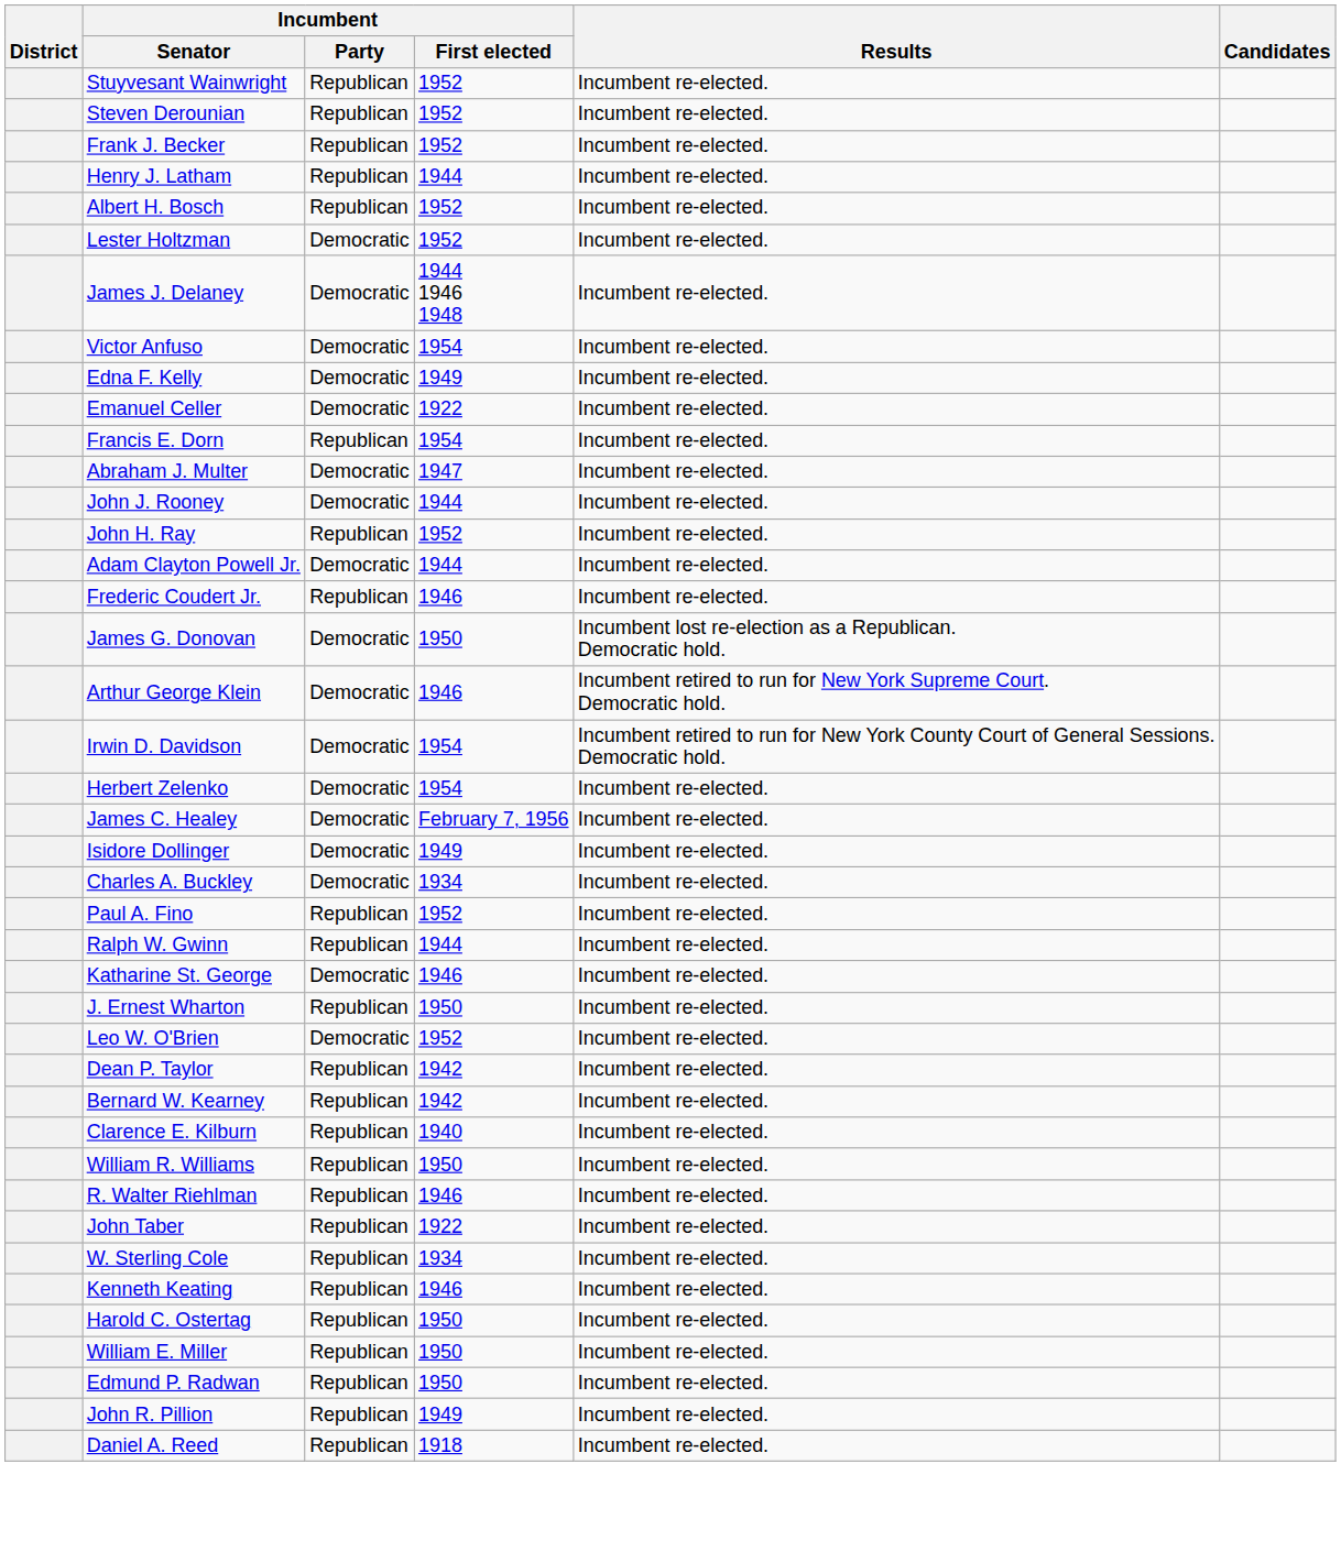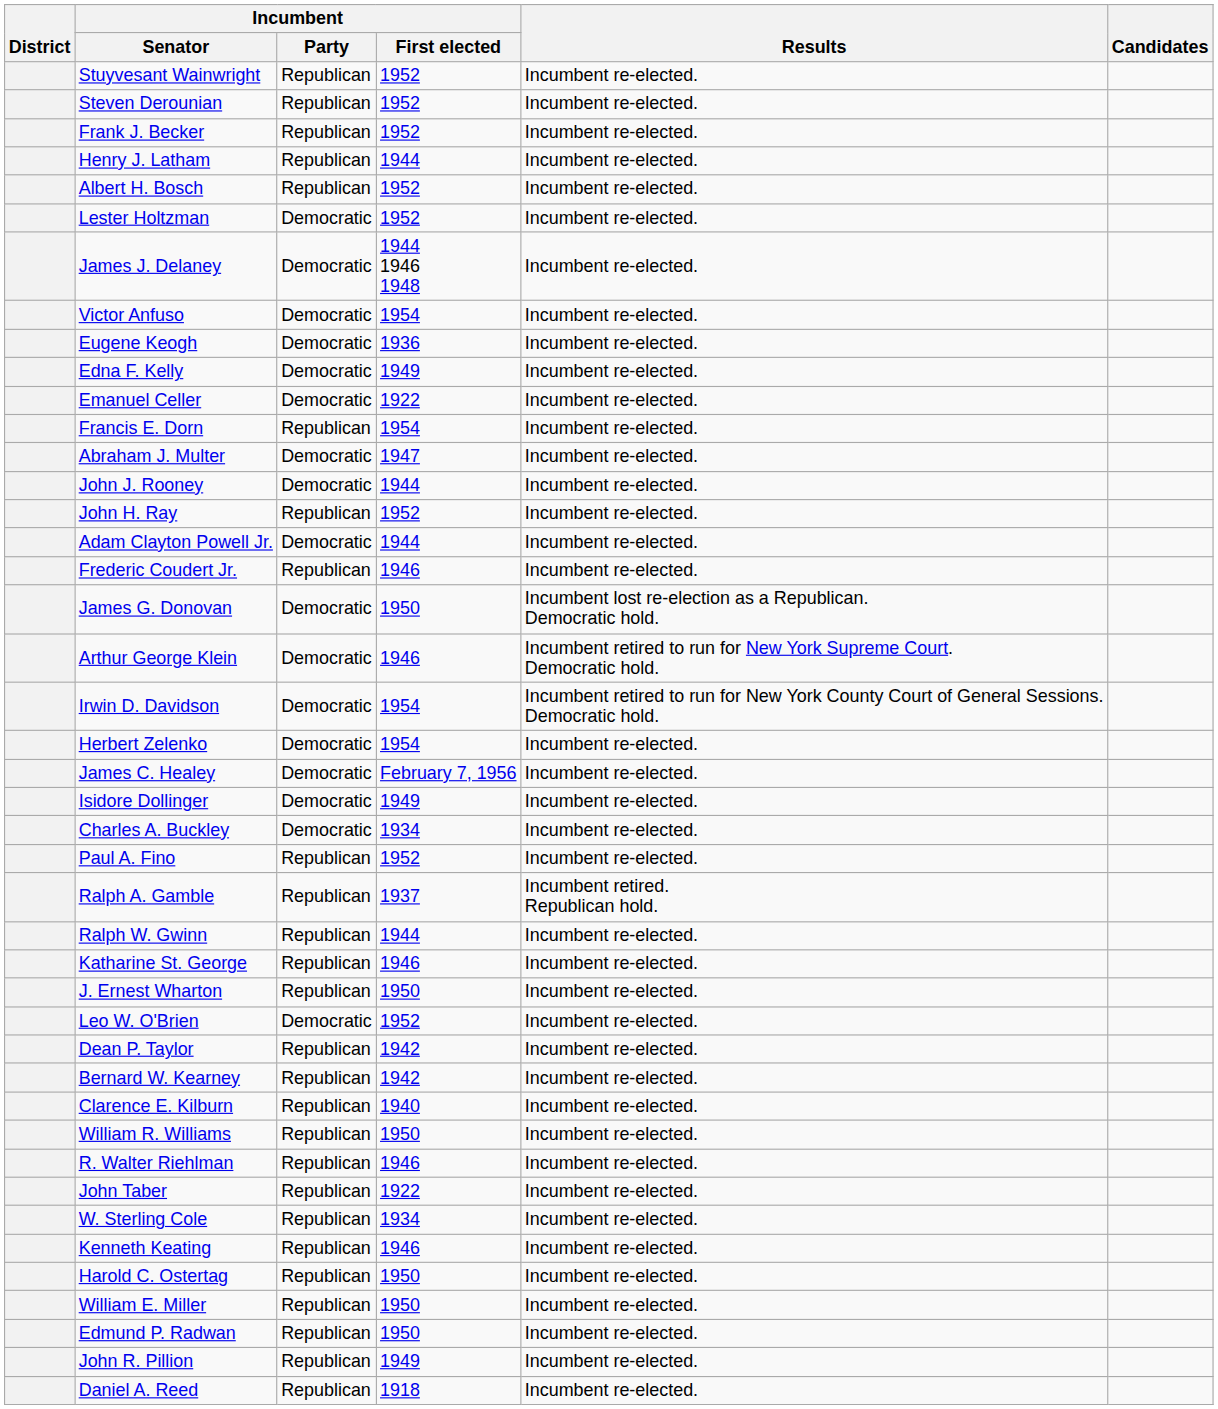 <table class=wikitable>
 <tr valign=bottom>
 <th rowspan=2>District</th>
 <th colspan=3>Incumbent</th>
 <th rowspan=2>Results</th>
 <th rowspan=2>Candidates</th>
 </tr>
 <tr>
 <th>Senator</th>
 <th>Party</th>
 <th>First elected</th>
 </tr>
 <tr>
 <th></th>
 <td><a href='#'>Stuyvesant Wainwright</a></td>
 <td>Republican</td>
 <td><a href='#'>1952</a></td>
 <td>Incumbent re-elected.</td>
 <td nowrap></td>
 </tr>
 <tr>
 <th></th>
 <td><a href='#'>Steven Derounian</a></td>
 <td>Republican</td>
 <td><a href='#'>1952</a></td>
 <td>Incumbent re-elected.</td>
 <td nowrap></td>
 </tr>
 <tr>
 <th></th>
 <td><a href='#'>Frank J. Becker</a></td>
 <td>Republican</td>
 <td><a href='#'>1952</a></td>
 <td>Incumbent re-elected.</td>
 <td nowrap></td>
 </tr>
 <tr>
 <th></th>
 <td><a href='#'>Henry J. Latham</a></td>
 <td>Republican</td>
 <td><a href='#'>1944</a></td>
 <td>Incumbent re-elected.</td>
 <td nowrap></td>
 </tr>
 <tr>
 <th></th>
 <td><a href='#'>Albert H. Bosch</a></td>
 <td>Republican</td>
 <td><a href='#'>1952</a></td>
 <td>Incumbent re-elected.</td>
 <td nowrap></td>
 </tr>
 <tr>
 <th></th>
 <td><a href='#'>Lester Holtzman</a></td>
 <td>Democratic</td>
 <td><a href='#'>1952</a></td>
 <td>Incumbent re-elected.</td>
 <td nowrap></td>
 </tr>
 <tr>
 <th></th>
 <td><a href='#'>James J. Delaney</a></td>
 <td>Democratic</td>
 <td><a href='#'>1944</a><br>1946 <br><a href='#'>1948</a></td>
 <td>Incumbent re-elected.</td>
 <td nowrap></td>
 </tr>
 <tr>
 <th></th>
 <td><a href='#'>Victor Anfuso</a></td>
 <td>Democratic</td>
 <td><a href='#'>1954</a></td>
+<td>Incumbent re-elected.</td>
+<td nowrap></td>
+</tr>
+<tr>
+<th></th>
+<td><a href='#'>Eugene Keogh</a></td>
+<td>Democratic</td>
+<td><a href='#'>1936</a></td>
 <td>Incumbent re-elected.</td>
 <td nowrap></td>
 </tr>
 <tr>
 <th></th>
 <td><a href='#'>Edna F. Kelly</a></td>
 <td>Democratic</td>
 <td><a href='#'>1949 </a></td>
 <td>Incumbent re-elected.</td>
 <td nowrap></td>
 </tr>
 <tr>
 <th></th>
 <td><a href='#'>Emanuel Celler</a></td>
 <td>Democratic</td>
 <td><a href='#'>1922</a></td>
 <td>Incumbent re-elected.</td>
 <td nowrap></td>
 </tr>
 <tr>
 <th></th>
 <td><a href='#'>Francis E. Dorn</a></td>
 <td>Republican</td>
 <td><a href='#'>1954</a></td>
 <td>Incumbent re-elected.</td>
 <td nowrap></td>
 </tr>
 <tr>
 <th></th>
 <td><a href='#'>Abraham J. Multer</a></td>
 <td>Democratic</td>
 <td><a href='#'>1947 </a></td>
 <td>Incumbent re-elected.</td>
 <td nowrap></td>
 </tr>
 <tr>
 <th></th>
 <td><a href='#'>John J. Rooney</a></td>
 <td>Democratic</td>
 <td><a href='#'>1944</a></td>
 <td>Incumbent re-elected.</td>
 <td nowrap></td>
 </tr>
 <tr>
 <th></th>
 <td><a href='#'>John H. Ray</a></td>
 <td>Republican</td>
 <td><a href='#'>1952</a></td>
 <td>Incumbent re-elected.</td>
 <td nowrap></td>
 </tr>
 <tr>
 <th></th>
 <td><a href='#'>Adam Clayton Powell Jr.</a></td>
 <td>Democratic</td>
 <td><a href='#'>1944</a></td>
 <td>Incumbent re-elected.</td>
 <td nowrap></td>
 </tr>
 <tr>
 <th></th>
 <td><a href='#'>Frederic Coudert Jr.</a></td>
 <td>Republican</td>
 <td><a href='#'>1946</a></td>
 <td>Incumbent re-elected.</td>
 <td nowrap></td>
 </tr>
 <tr>
 <th></th>
 <td><a href='#'>James G. Donovan</a></td>
 <td>Democratic</td>
 <td><a href='#'>1950</a></td>
 <td>Incumbent lost re-election as a Republican.<br>Democratic hold.</td>
 <td nowrap></td>
 </tr>
 <tr>
 <th></th>
 <td><a href='#'>Arthur George Klein</a></td>
 <td>Democratic</td>
 <td><a href='#'>1946</a></td>
 <td>Incumbent retired to run for <a href='#'>New York Supreme Court</a>.<br>Democratic hold.</td>
 <td nowrap></td>
 </tr>
 <tr>
 <th></th>
 <td><a href='#'>Irwin D. Davidson</a></td>
 <td>Democratic</td>
 <td><a href='#'>1954</a></td>
 <td>Incumbent retired to run for New York County Court of General Sessions.<br>Democratic hold.</td>
 <td nowrap></td>
 </tr>
 <tr>
 <th></th>
 <td><a href='#'>Herbert Zelenko</a></td>
 <td>Democratic</td>
 <td><a href='#'>1954</a></td>
 <td>Incumbent re-elected.</td>
 <td nowrap></td>
 </tr>
 <tr>
 <th></th>
 <td><a href='#'>James C. Healey</a></td>
 <td>Democratic</td>
 <td><a href='#'>February 7, 1956</a></td>
 <td>Incumbent re-elected.</td>
 <td nowrap></td>
 </tr>
 <tr>
 <th></th>
 <td><a href='#'>Isidore Dollinger</a></td>
 <td>Democratic</td>
 <td><a href='#'>1949</a></td>
 <td>Incumbent re-elected.</td>
 <td nowrap></td>
 </tr>
 <tr>
 <th></th>
 <td><a href='#'>Charles A. Buckley</a></td>
 <td>Democratic</td>
 <td><a href='#'>1934</a></td>
 <td>Incumbent re-elected.</td>
 <td nowrap></td>
 </tr>
 <tr>
 <th></th>
 <td><a href='#'>Paul A. Fino</a></td>
 <td>Republican</td>
 <td><a href='#'>1952</a></td>
 <td>Incumbent re-elected.</td>
 <td nowrap></td>
 </tr>
 <tr>
 <th></th>
+<td><a href='#'>Ralph A. Gamble</a></td>
+<td>Republican</td>
+<td><a href='#'>1937 </a></td>
+<td>Incumbent retired.<br>Republican hold.</td>
+<td nowrap></td>
+</tr>
+<tr>
+<th></th>
 <td><a href='#'>Ralph W. Gwinn</a></td>
 <td>Republican</td>
 <td><a href='#'>1944</a></td>
 <td>Incumbent re-elected.</td>
 <td nowrap></td>
 </tr>
 <tr>
 <th></th>
 <td><a href='#'>Katharine St. George</a></td>
-<td>Democratic</td>
+<td>Republican</td>
 <td><a href='#'>1946</a></td>
 <td>Incumbent re-elected.</td>
 <td nowrap></td>
 </tr>
 <tr>
 <th></th>
 <td><a href='#'>J. Ernest Wharton</a></td>
 <td>Republican</td>
 <td><a href='#'>1950</a></td>
 <td>Incumbent re-elected.</td>
 <td nowrap></td>
 </tr>
 <tr>
 <th></th>
 <td><a href='#'>Leo W. O'Brien</a></td>
 <td>Democratic</td>
 <td><a href='#'>1952</a></td>
 <td>Incumbent re-elected.</td>
 <td nowrap></td>
 </tr>
 <tr>
 <th></th>
 <td><a href='#'>Dean P. Taylor</a></td>
 <td>Republican</td>
 <td><a href='#'>1942</a></td>
 <td>Incumbent re-elected.</td>
 <td nowrap></td>
 </tr>
 <tr>
 <th></th>
 <td><a href='#'>Bernard W. Kearney</a></td>
 <td>Republican</td>
 <td><a href='#'>1942</a></td>
 <td>Incumbent re-elected.</td>
 <td nowrap></td>
 </tr>
 <tr>
 <th></th>
 <td><a href='#'>Clarence E. Kilburn</a></td>
 <td>Republican</td>
 <td><a href='#'>1940</a></td>
 <td>Incumbent re-elected.</td>
 <td nowrap></td>
 </tr>
 <tr>
 <th></th>
 <td><a href='#'>William R. Williams</a></td>
 <td>Republican</td>
 <td><a href='#'>1950</a></td>
 <td>Incumbent re-elected.</td>
 <td nowrap></td>
 </tr>
 <tr>
 <th></th>
 <td><a href='#'>R. Walter Riehlman</a></td>
 <td>Republican</td>
 <td><a href='#'>1946</a></td>
 <td>Incumbent re-elected.</td>
 <td nowrap></td>
 </tr>
 <tr>
 <th></th>
 <td><a href='#'>John Taber</a></td>
 <td>Republican</td>
 <td><a href='#'>1922</a></td>
 <td>Incumbent re-elected.</td>
 <td nowrap></td>
 </tr>
 <tr>
 <th></th>
 <td><a href='#'>W. Sterling Cole</a></td>
 <td>Republican</td>
 <td><a href='#'>1934</a></td>
 <td>Incumbent re-elected.</td>
 <td nowrap></td>
 </tr>
 <tr>
 <th></th>
 <td><a href='#'>Kenneth Keating</a></td>
 <td>Republican</td>
 <td><a href='#'>1946</a></td>
 <td>Incumbent re-elected.</td>
 <td nowrap></td>
 </tr>
 <tr>
 <th></th>
 <td><a href='#'>Harold C. Ostertag</a></td>
 <td>Republican</td>
 <td><a href='#'>1950</a></td>
 <td>Incumbent re-elected.</td>
 <td nowrap></td>
 </tr>
 <tr>
 <th></th>
 <td><a href='#'>William E. Miller</a></td>
 <td>Republican</td>
 <td><a href='#'>1950</a></td>
 <td>Incumbent re-elected.</td>
 <td nowrap></td>
 </tr>
 <tr>
 <th></th>
 <td><a href='#'>Edmund P. Radwan</a></td>
 <td>Republican</td>
 <td><a href='#'>1950</a></td>
 <td>Incumbent re-elected.</td>
 <td nowrap></td>
 </tr>
 <tr>
 <th></th>
 <td><a href='#'>John R. Pillion</a></td>
 <td>Republican</td>
 <td><a href='#'>1949</a></td>
 <td>Incumbent re-elected.</td>
 <td nowrap></td>
 </tr>
 <tr>
 <th></th>
 <td><a href='#'>Daniel A. Reed</a></td>
 <td>Republican</td>
 <td><a href='#'>1918</a></td>
 <td>Incumbent re-elected.</td>
 <td nowrap></td>
 </tr>
 </table>
